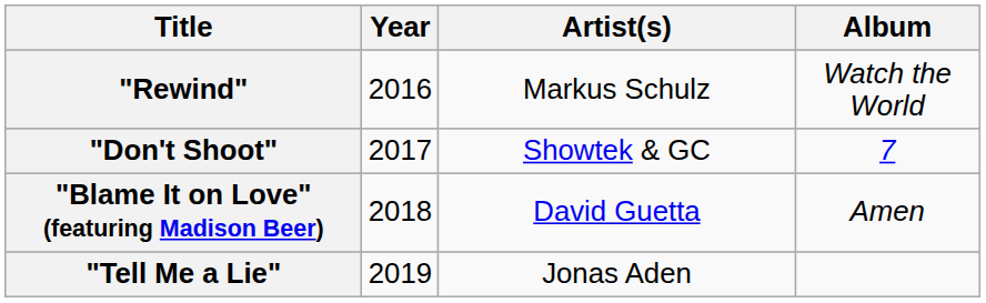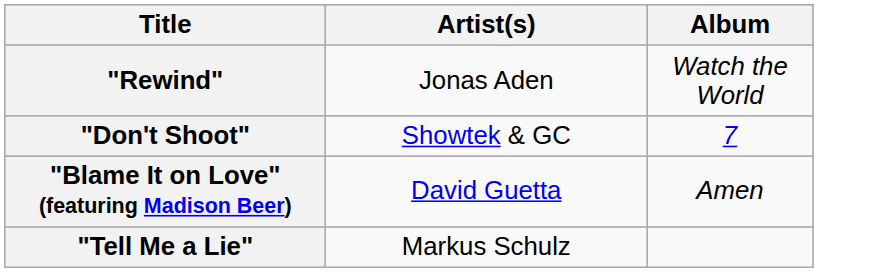 <table class="wikitable plainrowheaders" style="text-align:center;">
 <tr>
 <th scope="col" style="width:12em;">Title</th>
-<th scope="col" style="width:1em;">Year</th>
 <th scope="col" style="width:12em;">Artist(s)</th>
 <th scope="col" style="width:6em;">Album</th>
 </tr>
 <tr>
 <th scope="row">"Rewind"</th>
-<td>2016</td>
-<td>Markus Schulz</td>
+<td>Jonas Aden</td>
 <td><em>Watch the World</em></td>
 </tr>
 <tr>
 <th scope="row">"Don't Shoot"</th>
-<td>2017</td>
 <td><a href='#'>Showtek</a> & GC</td>
 <td><em><a href='#'>7</a></em></td>
 </tr>
 <tr>
 <th scope="row">"Blame It on Love"<br><small>(featuring <a href='#'>Madison Beer</a>)</small></th>
-<td>2018</td>
 <td><a href='#'>David Guetta</a></td>
 <td><em>Amen</em></td>
 </tr>
 <tr>
 <th scope="row">"Tell Me a Lie"</th>
-<td>2019</td>
-<td>Jonas Aden</td>
+<td>Markus Schulz</td>
 <td></td>
 </tr>
 </table>
